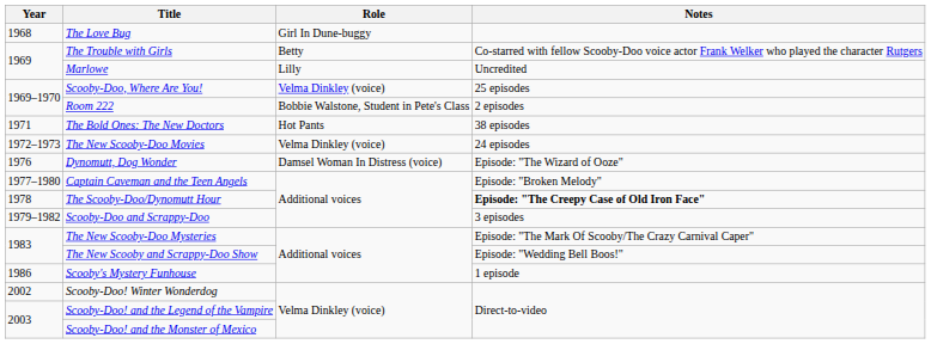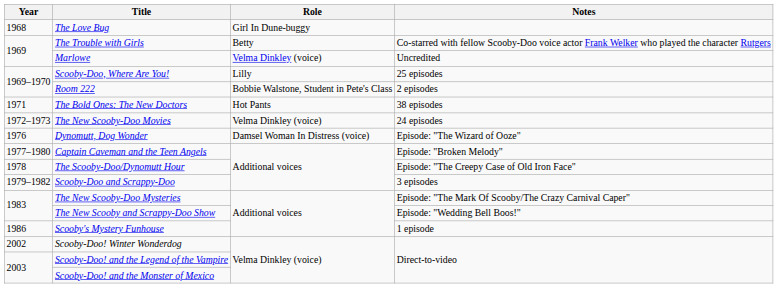 <table class="wikitable sortable">
 <tr>
 <th>Year</th>
 <th>Title</th>
 <th>Role</th>
 <th class="unsortable">Notes</th>
 </tr>
 <tr>
 <td>1968</td>
 <td data-sort-value="Love Bug, The"><em><a href='#'>The Love Bug</a></em></td>
 <td>Girl In Dune-buggy</td>
 <td></td>
 </tr>
 <tr>
 <td rowspan="2">1969</td>
 <td data-sort-value="Trouble with Girls, The"><em><a href='#'>The Trouble with Girls</a></em></td>
 <td>Betty</td>
 <td>Co-starred with fellow Scooby-Doo voice actor <a href='#'>Frank Welker</a> who played the character <a href='#'>Rutgers</a></td>
 </tr>
 <tr>
 <td><em><a href='#'>Marlowe</a></em></td>
-<td>Lilly</td>
+<td><a href='#'>Velma Dinkley</a> (voice)</td>
 <td>Uncredited</td>
 </tr>
 <tr>
 <td rowspan="2">1969–1970</td>
 <td><em><a href='#'>Scooby-Doo, Where Are You!</a></em></td>
-<td><a href='#'>Velma Dinkley</a> (voice)</td>
+<td>Lilly</td>
 <td>25 episodes</td>
 </tr>
 <tr>
 <td><em><a href='#'>Room 222</a></em></td>
 <td>Bobbie Walstone, Student in Pete's Class</td>
 <td>2 episodes</td>
 </tr>
 <tr>
 <td>1971</td>
 <td data-sort-value="Bold Ones: The New Doctors, The"><em><a href='#'>The Bold Ones: The New Doctors</a></em></td>
 <td>Hot Pants</td>
 <td>38 episodes</td>
 </tr>
 <tr>
 <td>1972–1973</td>
 <td data-sort-value="New Scooby-Doo Movies, The"><em><a href='#'>The New Scooby-Doo Movies</a></em></td>
 <td>Velma Dinkley (voice)</td>
 <td>24 episodes</td>
 </tr>
 <tr>
 <td>1976</td>
 <td><em><a href='#'>Dynomutt, Dog Wonder</a></em></td>
 <td>Damsel Woman In Distress (voice)</td>
 <td>Episode: "The Wizard of Ooze"</td>
 </tr>
 <tr>
 <td>1977–1980</td>
 <td><em><a href='#'>Captain Caveman and the Teen Angels</a></em></td>
 <td rowspan="3">Additional voices</td>
 <td>Episode: "Broken Melody"</td>
 </tr>
 <tr>
 <td>1978</td>
 <td data-sort-value="Scooby-Doo/Dynomutt Hour, The"><em><a href='#'>The Scooby-Doo/Dynomutt Hour</a></em></td>
-<td><strong>Episode: "The Creepy Case of Old Iron Face"</strong></td>
+<td>Episode: "The Creepy Case of Old Iron Face"</td>
 </tr>
 <tr>
 <td>1979–1982</td>
 <td><em><a href='#'>Scooby-Doo and Scrappy-Doo</a></em></td>
 <td>3 episodes</td>
 </tr>
 <tr>
 <td rowspan="2">1983</td>
 <td data-sort-value=" New Scooby-Doo Mysteries, The"><em><a href='#'>The New Scooby-Doo Mysteries</a></em></td>
 <td rowspan="3">Additional voices</td>
 <td>Episode: "The Mark Of Scooby/The Crazy Carnival Caper"</td>
 </tr>
 <tr>
 <td data-sort-value="New Scooby and Scrappy-Doo Show, The"><em><a href='#'>The New Scooby and Scrappy-Doo Show</a></em></td>
 <td>Episode: "Wedding Bell Boos!"</td>
 </tr>
 <tr>
 <td>1986</td>
 <td><em><a href='#'>Scooby's Mystery Funhouse</a></em></td>
 <td>1 episode</td>
 </tr>
 <tr>
 <td>2002</td>
 <td><em>Scooby-Doo! Winter Wonderdog</em></td>
 <td rowspan="3">Velma Dinkley (voice)</td>
 <td rowspan="3">Direct-to-video</td>
 </tr>
 <tr>
 <td rowspan="2">2003</td>
 <td><em><a href='#'>Scooby-Doo! and the Legend of the Vampire</a></em></td>
 </tr>
 <tr>
 <td><em><a href='#'>Scooby-Doo! and the Monster of Mexico</a></em></td>
 </tr>
 </table>
